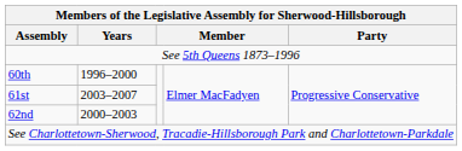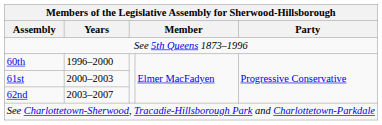 <table class="wikitable" align=centre>
 <tr>
 <th colspan=5>Members of the Legislative Assembly for Sherwood-Hillsborough</th>
 </tr>
 <tr>
 <th>Assembly</th>
 <th>Years</th>
 <th colspan="2">Member</th>
 <th>Party</th>
 </tr>
 <tr>
 <td align="center" colspan=5><em>See <a href='#'>5th Queens</a> 1873–1996</em></td>
 </tr>
 <tr>
 <td><a href='#'>60th</a></td>
 <td>1996–2000</td>
 <td rowspan=3 ></td>
 <td rowspan=3><a href='#'>Elmer MacFadyen</a></td>
 <td rowspan=3><a href='#'>Progressive Conservative</a></td>
 </tr>
 <tr>
 <td><a href='#'>61st</a></td>
-<td>2003–2007</td>
+<td>2000–2003</td>
 </tr>
 <tr>
 <td><a href='#'>62nd</a></td>
-<td>2000–2003</td>
+<td>2003–2007</td>
 </tr>
 <tr>
 <td align="center" colspan=5><em>See <a href='#'>Charlottetown-Sherwood</a>, <a href='#'>Tracadie-Hillsborough Park</a> and <a href='#'>Charlottetown-Parkdale</a></em></td>
 </tr>
 </table>
